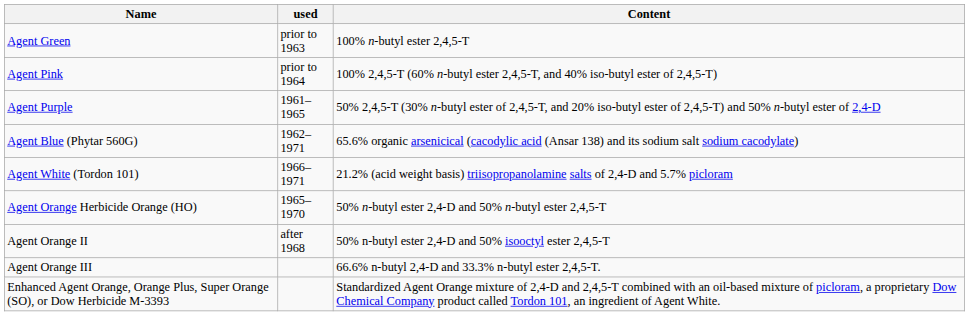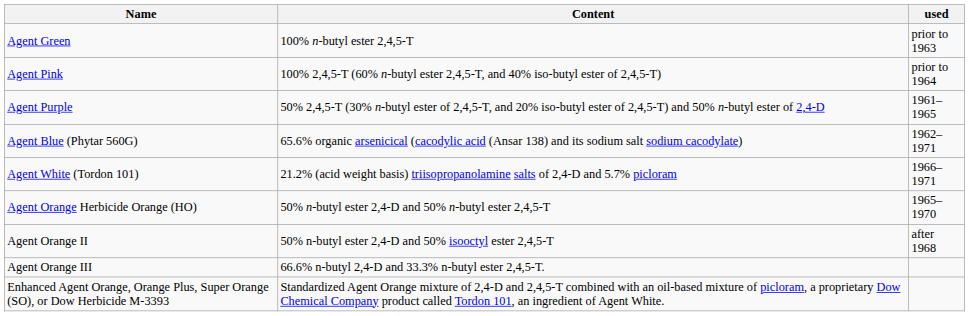 <table class="wikitable sortable">
 <tr>
 <th>Name</th>
+<th>Content</th>
 <th>used</th>
-<th>Content</th>
 </tr>
 <tr>
 <td><a href='#'>Agent Green</a></td>
+<td>100% <em>n</em>-butyl ester 2,4,5-T</td>
 <td>prior to 1963</td>
-<td>100% <em>n</em>-butyl ester 2,4,5-T</td>
 </tr>
 <tr>
 <td><a href='#'>Agent Pink</a></td>
+<td>100% 2,4,5-T (60% <em>n</em>-butyl ester 2,4,5-T, and 40% iso-butyl ester of 2,4,5-T)</td>
 <td>prior to 1964</td>
-<td>100% 2,4,5-T (60% <em>n</em>-butyl ester 2,4,5-T, and 40% iso-butyl ester of 2,4,5-T)</td>
 </tr>
 <tr>
 <td><a href='#'>Agent Purple</a></td>
+<td>50% 2,4,5-T (30% <em>n</em>-butyl ester of 2,4,5-T, and 20% iso-butyl ester of 2,4,5-T) and 50% <em>n</em>-butyl ester of <a href='#'>2,4-D</a></td>
 <td>1961–1965</td>
-<td>50% 2,4,5-T (30% <em>n</em>-butyl ester of 2,4,5-T, and 20% iso-butyl ester of 2,4,5-T) and 50% <em>n</em>-butyl ester of <a href='#'>2,4-D</a></td>
 </tr>
 <tr>
 <td><a href='#'>Agent Blue</a> (Phytar 560G)</td>
+<td>65.6% organic <a href='#'>arsenicical</a> (<a href='#'>cacodylic acid</a> (Ansar 138) and its sodium salt <a href='#'>sodium cacodylate</a>)</td>
 <td>1962–1971</td>
-<td>65.6% organic <a href='#'>arsenicical</a> (<a href='#'>cacodylic acid</a> (Ansar 138) and its sodium salt <a href='#'>sodium cacodylate</a>)</td>
 </tr>
 <tr>
 <td><a href='#'>Agent White</a> (Tordon 101)</td>
+<td>21.2% (acid weight basis) <a href='#'>triisopropanolamine</a> <a href='#'>salts</a> of 2,4-D and 5.7% <a href='#'>picloram</a></td>
 <td>1966–1971</td>
-<td>21.2% (acid weight basis) <a href='#'>triisopropanolamine</a> <a href='#'>salts</a> of 2,4-D and 5.7% <a href='#'>picloram</a></td>
 </tr>
 <tr>
 <td><a href='#'>Agent Orange</a> Herbicide Orange (HO)</td>
+<td>50% <em>n</em>-butyl ester 2,4-D and 50% <em>n</em>-butyl ester 2,4,5-T</td>
 <td>1965–1970</td>
-<td>50% <em>n</em>-butyl ester 2,4-D and 50% <em>n</em>-butyl ester 2,4,5-T</td>
 </tr>
 <tr>
 <td>Agent Orange II</td>
+<td>50% n-butyl ester 2,4-D and 50% <a href='#'>isooctyl</a> ester 2,4,5-T</td>
 <td>after 1968</td>
-<td>50% n-butyl ester 2,4-D and 50% <a href='#'>isooctyl</a> ester 2,4,5-T</td>
 </tr>
 <tr>
 <td>Agent Orange III</td>
+<td>66.6% n-butyl 2,4-D and 33.3% n-butyl ester 2,4,5-T.</td>
 <td></td>
-<td>66.6% n-butyl 2,4-D and 33.3% n-butyl ester 2,4,5-T.</td>
 </tr>
 <tr>
 <td>Enhanced Agent Orange, Orange Plus, Super Orange (SO), or Dow Herbicide M-3393</td>
+<td>Standardized Agent Orange mixture of 2,4-D and 2,4,5-T combined with an oil-based mixture of <a href='#'>picloram</a>, a proprietary <a href='#'>Dow Chemical Company</a> product called <a href='#'>Tordon 101</a>, an ingredient of Agent White.</td>
 <td></td>
-<td>Standardized Agent Orange mixture of 2,4-D and 2,4,5-T combined with an oil-based mixture of <a href='#'>picloram</a>, a proprietary <a href='#'>Dow Chemical Company</a> product called <a href='#'>Tordon 101</a>, an ingredient of Agent White.</td>
 </tr>
 </table>
